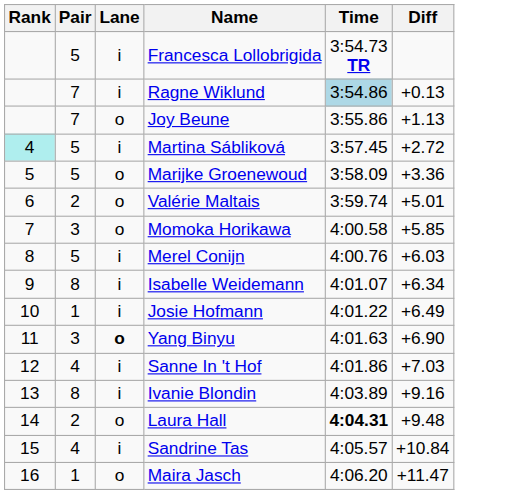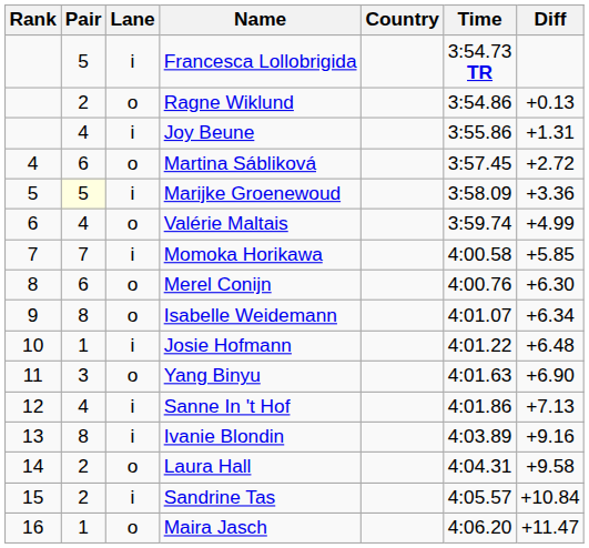 <table class="wikitable sortable" style="text-align:center">
 <tr>
 <th>Rank</th>
 <th>Pair</th>
 <th>Lane</th>
 <th>Name</th>
+<th>Country</th>
 <th>Time</th>
 <th>Diff</th>
 </tr>
 <tr>
 <td></td>
 <td>5</td>
 <td>i</td>
 <td align=left><a href='#'>Francesca Lollobrigida</a></td>
+<td align=left></td>
 <td>3:54.73<br><strong><a href='#'>TR</a></strong></td>
 <td></td>
 </tr>
 <tr>
 <td></td>
-<td>7</td>
-<td>i</td>
+<td>2</td>
+<td>o</td>
 <td align=left><a href='#'>Ragne Wiklund</a></td>
-<td style="background: lightblue;">3:54.86</td>
+<td align=left></td>
+<td>3:54.86</td>
 <td>+0.13</td>
 </tr>
 <tr>
 <td></td>
-<td>7</td>
-<td>o</td>
+<td>4</td>
+<td>i</td>
 <td align=left><a href='#'>Joy Beune</a></td>
+<td align=left></td>
 <td>3:55.86</td>
-<td>+1.13</td>
+<td>+1.31</td>
 </tr>
 <tr>
-<td style="background: paleturquoise;">4</td>
-<td>5</td>
-<td>i</td>
+<td>4</td>
+<td>6</td>
+<td>o</td>
 <td align=left><a href='#'>Martina Sábliková</a></td>
+<td align=left></td>
 <td>3:57.45</td>
 <td>+2.72</td>
 </tr>
 <tr>
 <td>5</td>
-<td>5</td>
-<td>o</td>
+<td style="background: lightyellow;">5</td>
+<td>i</td>
 <td align=left><a href='#'>Marijke Groenewoud</a></td>
+<td align=left></td>
 <td>3:58.09</td>
 <td>+3.36</td>
 </tr>
 <tr>
 <td>6</td>
-<td>2</td>
+<td>4</td>
 <td>o</td>
 <td align=left><a href='#'>Valérie Maltais</a></td>
+<td align=left></td>
 <td>3:59.74</td>
-<td>+5.01</td>
+<td>+4.99</td>
 </tr>
 <tr>
 <td>7</td>
-<td>3</td>
-<td>o</td>
+<td>7</td>
+<td>i</td>
 <td align=left><a href='#'>Momoka Horikawa</a></td>
+<td align=left></td>
 <td>4:00.58</td>
 <td>+5.85</td>
 </tr>
 <tr>
 <td>8</td>
-<td>5</td>
-<td>i</td>
+<td>6</td>
+<td>o</td>
 <td align=left><a href='#'>Merel Conijn</a></td>
+<td align=left></td>
 <td>4:00.76</td>
-<td>+6.03</td>
+<td>+6.30</td>
 </tr>
 <tr>
 <td>9</td>
 <td>8</td>
-<td>i</td>
+<td>o</td>
 <td align=left><a href='#'>Isabelle Weidemann</a></td>
+<td align=left></td>
 <td>4:01.07</td>
 <td>+6.34</td>
 </tr>
 <tr>
 <td>10</td>
 <td>1</td>
 <td>i</td>
 <td align=left><a href='#'>Josie Hofmann</a></td>
+<td align=left></td>
 <td>4:01.22</td>
-<td>+6.49</td>
+<td>+6.48</td>
 </tr>
 <tr>
 <td>11</td>
 <td>3</td>
-<td><strong>o</strong></td>
+<td>o</td>
 <td align=left><a href='#'>Yang Binyu</a></td>
+<td align=left></td>
 <td>4:01.63</td>
 <td>+6.90</td>
 </tr>
 <tr>
 <td>12</td>
 <td>4</td>
 <td>i</td>
 <td align=left><a href='#'>Sanne In 't Hof</a></td>
+<td align=left></td>
 <td>4:01.86</td>
-<td>+7.03</td>
+<td>+7.13</td>
 </tr>
 <tr>
 <td>13</td>
 <td>8</td>
 <td>i</td>
 <td align=left><a href='#'>Ivanie Blondin</a></td>
+<td align=left></td>
 <td>4:03.89</td>
 <td>+9.16</td>
 </tr>
 <tr>
 <td>14</td>
 <td>2</td>
 <td>o</td>
 <td align=left><a href='#'>Laura Hall</a></td>
-<td><strong>4:04.31</strong></td>
-<td>+9.48</td>
+<td align=left></td>
+<td>4:04.31</td>
+<td>+9.58</td>
 </tr>
 <tr>
 <td>15</td>
-<td>4</td>
+<td>2</td>
 <td>i</td>
 <td align=left><a href='#'>Sandrine Tas</a></td>
+<td align=left></td>
 <td>4:05.57</td>
 <td>+10.84</td>
 </tr>
 <tr>
 <td>16</td>
 <td>1</td>
 <td>o</td>
 <td align=left><a href='#'>Maira Jasch</a></td>
+<td align=left></td>
 <td>4:06.20</td>
 <td>+11.47</td>
 </tr>
 </table>
